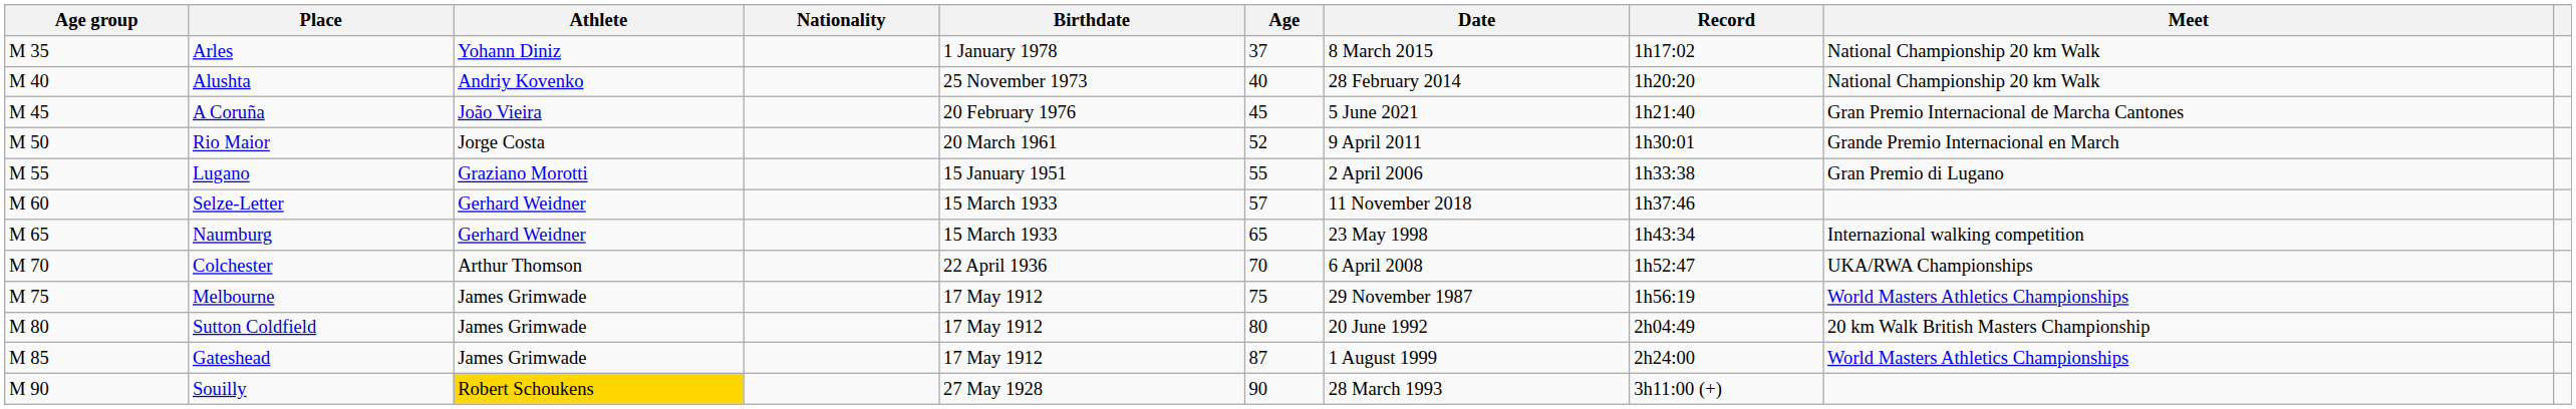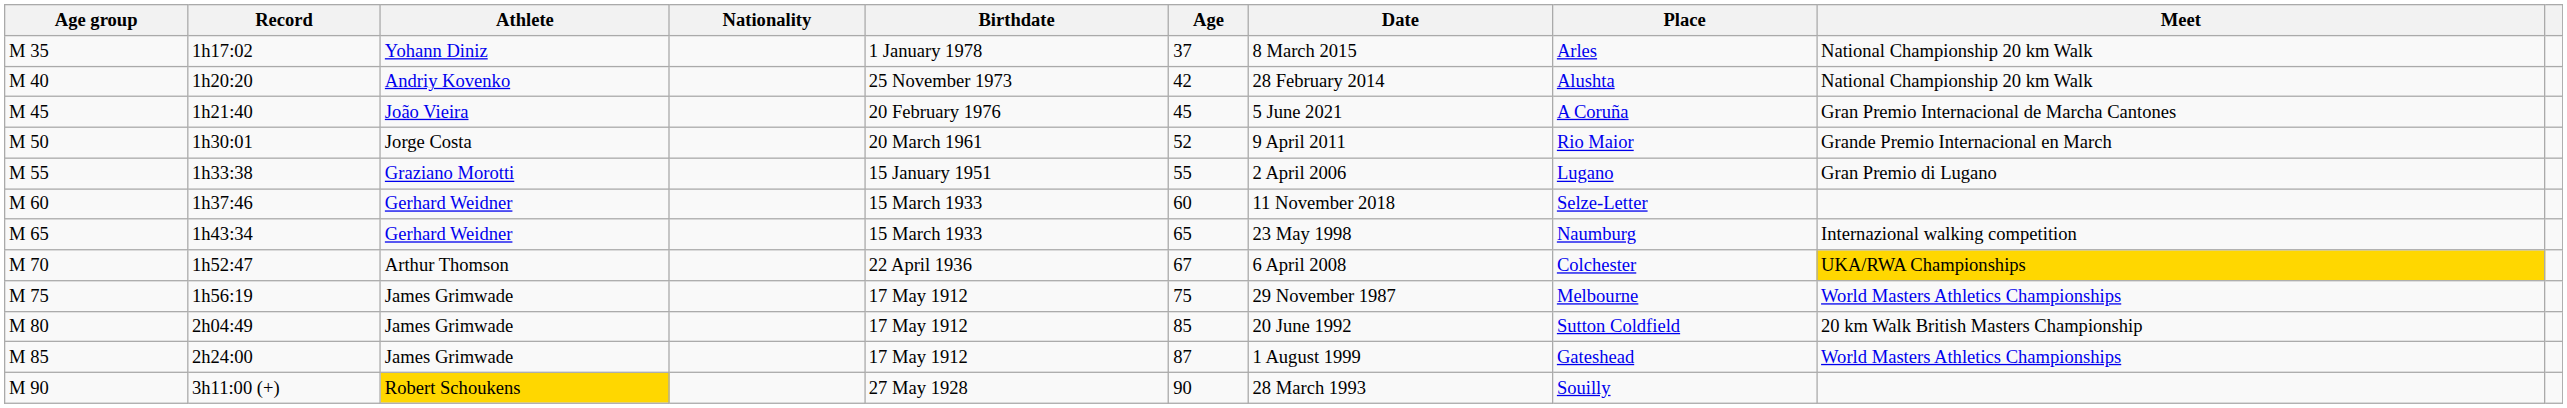 <table class="wikitable" style="font-size:90%; width: 100%;">
 <tr>
 <th>Age group</th>
-<th>Place</th>
+<th>Record</th>
 <th>Athlete</th>
 <th>Nationality</th>
 <th>Birthdate</th>
 <th>Age</th>
 <th>Date</th>
-<th>Record</th>
+<th>Place</th>
 <th>Meet</th>
 <th></th>
 </tr>
 <tr>
 <td>M 35</td>
-<td><a href='#'>Arles</a> </td>
+<td>1h17:02</td>
 <td><a href='#'>Yohann Diniz</a></td>
 <td></td>
 <td>1 January 1978</td>
 <td>37</td>
 <td>8 March 2015</td>
-<td>1h17:02</td>
+<td><a href='#'>Arles</a> </td>
 <td>National Championship 20 km Walk</td>
 <td></td>
 </tr>
 <tr>
 <td>M 40</td>
-<td><a href='#'>Alushta</a>  </td>
+<td>1h20:20</td>
 <td><a href='#'>Andriy Kovenko</a></td>
 <td></td>
 <td>25 November 1973</td>
-<td>40</td>
+<td>42</td>
 <td>28 February 2014</td>
-<td>1h20:20</td>
+<td><a href='#'>Alushta</a>  </td>
 <td>National Championship 20 km Walk</td>
 <td></td>
 </tr>
 <tr>
 <td>M 45</td>
-<td><a href='#'>A Coruña</a> </td>
+<td>1h21:40</td>
 <td><a href='#'>João Vieira</a></td>
 <td></td>
 <td>20 February 1976</td>
 <td>45</td>
 <td>5 June 2021</td>
-<td>1h21:40</td>
+<td><a href='#'>A Coruña</a> </td>
 <td>Gran Premio Internacional de Marcha Cantones</td>
 <td></td>
 </tr>
 <tr>
 <td>M 50</td>
-<td><a href='#'>Rio Maior</a> </td>
+<td>1h30:01</td>
 <td>Jorge Costa</td>
 <td></td>
 <td>20 March 1961</td>
 <td>52</td>
 <td>9 April 2011</td>
-<td>1h30:01</td>
+<td><a href='#'>Rio Maior</a> </td>
 <td>Grande Premio Internacional en March</td>
 <td></td>
 </tr>
 <tr>
 <td>M 55</td>
-<td><a href='#'>Lugano</a> </td>
+<td>1h33:38</td>
 <td><a href='#'>Graziano Morotti</a></td>
 <td></td>
 <td>15 January 1951</td>
 <td>55</td>
 <td>2 April 2006</td>
-<td>1h33:38</td>
+<td><a href='#'>Lugano</a> </td>
 <td>Gran Premio di Lugano</td>
 <td></td>
 </tr>
 <tr>
 <td>M 60</td>
-<td><a href='#'>Selze-Letter</a> </td>
+<td>1h37:46</td>
 <td><a href='#'>Gerhard Weidner</a></td>
 <td></td>
 <td>15 March 1933</td>
-<td>57</td>
+<td>60</td>
 <td>11 November 2018</td>
-<td>1h37:46</td>
+<td><a href='#'>Selze-Letter</a> </td>
 <td></td>
 <td></td>
 </tr>
 <tr>
 <td>M 65</td>
-<td><a href='#'>Naumburg</a> </td>
+<td>1h43:34</td>
 <td><a href='#'>Gerhard Weidner</a></td>
 <td></td>
 <td>15 March 1933</td>
 <td>65</td>
 <td>23 May 1998</td>
-<td>1h43:34</td>
+<td><a href='#'>Naumburg</a> </td>
 <td>Internazional walking competition</td>
 <td></td>
 </tr>
 <tr>
 <td>M 70</td>
-<td><a href='#'>Colchester</a> </td>
+<td>1h52:47</td>
 <td>Arthur Thomson</td>
 <td></td>
 <td>22 April 1936</td>
-<td>70</td>
+<td>67</td>
 <td>6 April 2008</td>
-<td>1h52:47</td>
-<td>UKA/RWA Championships</td>
+<td><a href='#'>Colchester</a> </td>
+<td style="background: gold;">UKA/RWA Championships</td>
 <td></td>
 </tr>
 <tr>
 <td>M 75</td>
-<td><a href='#'>Melbourne</a> </td>
+<td>1h56:19</td>
 <td>James Grimwade</td>
 <td></td>
 <td>17 May 1912</td>
 <td>75</td>
 <td>29 November 1987</td>
-<td>1h56:19</td>
+<td><a href='#'>Melbourne</a> </td>
 <td><a href='#'>World Masters Athletics Championships</a></td>
 <td></td>
 </tr>
 <tr>
 <td>M 80</td>
-<td><a href='#'>Sutton Coldfield</a> </td>
+<td>2h04:49</td>
 <td>James Grimwade</td>
 <td></td>
 <td>17 May 1912</td>
-<td>80</td>
+<td>85</td>
 <td>20 June 1992</td>
-<td>2h04:49</td>
+<td><a href='#'>Sutton Coldfield</a> </td>
 <td>20 km Walk British Masters Championship</td>
 <td></td>
 </tr>
 <tr>
 <td>M 85</td>
-<td><a href='#'>Gateshead</a> </td>
+<td>2h24:00</td>
 <td>James Grimwade</td>
 <td></td>
 <td>17 May 1912</td>
 <td>87</td>
 <td>1 August 1999</td>
-<td>2h24:00</td>
+<td><a href='#'>Gateshead</a> </td>
 <td><a href='#'>World Masters Athletics Championships</a></td>
 <td></td>
 </tr>
 <tr>
 <td>M 90</td>
-<td><a href='#'>Souilly</a> </td>
+<td>3h11:00 (+)</td>
 <td style="background: gold;">Robert Schoukens</td>
 <td></td>
 <td>27 May 1928</td>
 <td>90</td>
 <td>28 March 1993</td>
-<td>3h11:00 (+)</td>
+<td><a href='#'>Souilly</a> </td>
 <td></td>
 <td></td>
 </tr>
 </table>
